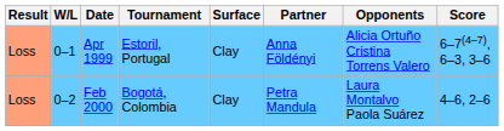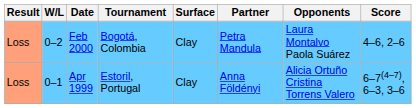 <table class="sortable wikitable">
 <tr>
 <th>Result</th>
 <th style="width:28px" class="unsortable">W/L</th>
 <th style="width:50px">Date</th>
 <th style="width:140px">Tournament</th>
 <th style="width:50px">Surface</th>
 <th style="width:170px">Partner</th>
 <th style="width:170px">Opponents</th>
 <th style="width:130px" class="unsortable">Score</th>
 </tr>
 <tr style="background:#6cf;">
 <td style="background:#ffa07a;">Loss</td>
+<td>0–2</td>
+<td><a href='#'>Feb 2000</a></td>
+<td><a href='#'>	Bogotá</a>, Colombia</td>
+<td>Clay</td>
+<td> <a href='#'>Petra Mandula</a></td>
+<td> <a href='#'>Laura Montalvo</a> <br>  Paola Suárez</td>
+<td>4–6, 2–6</td>
+</tr>
+<tr style="background:#6cf;">
+<td style="background:#ffa07a;">Loss</td>
 <td>0–1</td>
 <td><a href='#'>Apr 1999</a></td>
 <td><a href='#'>Estoril</a>, Portugal</td>
 <td>Clay</td>
 <td> <a href='#'>Anna Földényi</a></td>
 <td> <a href='#'>Alicia Ortuño</a> <br>  <a href='#'>Cristina Torrens Valero</a></td>
 <td>6–7<sup>(4–7)</sup>, 6–3, 3–6</td>
 </tr>
-<tr style="background:#6cf;">
-<td style="background:#ffa07a;">Loss</td>
-<td>0–2</td>
-<td><a href='#'>Feb 2000</a></td>
-<td><a href='#'>	Bogotá</a>, Colombia</td>
-<td>Clay</td>
-<td> <a href='#'>Petra Mandula</a></td>
-<td> <a href='#'>Laura Montalvo</a> <br>  Paola Suárez</td>
-<td>4–6, 2–6</td>
-</tr>
 </table>
